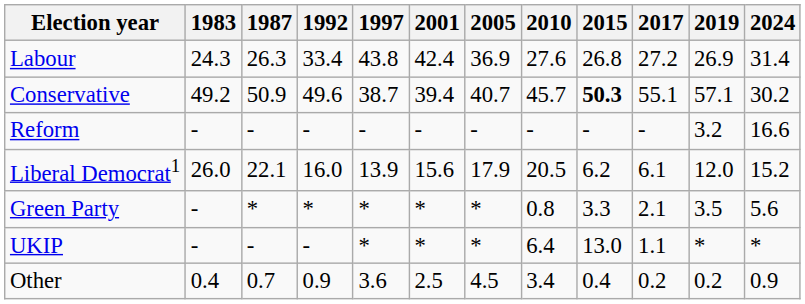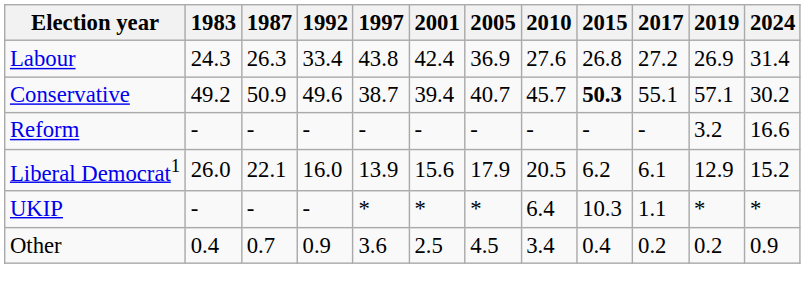 <table class="wikitable">
 <tr>
 <th>Election year</th>
 <th>1983</th>
 <th>1987</th>
 <th>1992</th>
 <th>1997</th>
 <th>2001</th>
 <th>2005</th>
 <th>2010</th>
 <th>2015</th>
 <th>2017</th>
 <th>2019</th>
 <th>2024</th>
 </tr>
 <tr>
 <td><a href='#'>Labour</a></td>
 <td>24.3</td>
 <td>26.3</td>
 <td>33.4</td>
 <td>43.8</td>
 <td>42.4</td>
 <td>36.9</td>
 <td>27.6</td>
 <td>26.8</td>
 <td>27.2</td>
 <td>26.9</td>
 <td>31.4</td>
 </tr>
 <tr>
 <td><a href='#'>Conservative</a></td>
 <td>49.2</td>
 <td>50.9</td>
 <td>49.6</td>
 <td>38.7</td>
 <td>39.4</td>
 <td>40.7</td>
 <td>45.7</td>
 <td><strong>50.3</strong></td>
 <td>55.1</td>
 <td>57.1</td>
 <td>30.2</td>
 </tr>
 <tr>
 <td><a href='#'>Reform</a></td>
 <td>-</td>
 <td>-</td>
 <td>-</td>
 <td>-</td>
 <td>-</td>
 <td>-</td>
 <td>-</td>
 <td>-</td>
 <td>-</td>
 <td>3.2</td>
 <td>16.6</td>
 </tr>
 <tr>
 <td><a href='#'>Liberal Democrat</a><sup>1</sup></td>
 <td>26.0</td>
 <td>22.1</td>
 <td>16.0</td>
 <td>13.9</td>
 <td>15.6</td>
 <td>17.9</td>
 <td>20.5</td>
 <td>6.2</td>
 <td>6.1</td>
-<td>12.0</td>
+<td>12.9</td>
 <td>15.2</td>
-</tr>
-<tr>
-<td><a href='#'>Green Party</a></td>
-<td>-</td>
-<td>*</td>
-<td>*</td>
-<td>*</td>
-<td>*</td>
-<td>*</td>
-<td>0.8</td>
-<td>3.3</td>
-<td>2.1</td>
-<td>3.5</td>
-<td>5.6</td>
 </tr>
 <tr>
 <td><a href='#'>UKIP</a></td>
 <td>-</td>
 <td>-</td>
 <td>-</td>
 <td>*</td>
 <td>*</td>
 <td>*</td>
 <td>6.4</td>
-<td>13.0</td>
+<td>10.3</td>
 <td>1.1</td>
 <td>*</td>
 <td>*</td>
 </tr>
 <tr>
 <td>Other</td>
 <td>0.4</td>
 <td>0.7</td>
 <td>0.9</td>
 <td>3.6</td>
 <td>2.5</td>
 <td>4.5</td>
 <td>3.4</td>
 <td>0.4</td>
 <td>0.2</td>
 <td>0.2</td>
 <td>0.9</td>
 </tr>
 </table>
